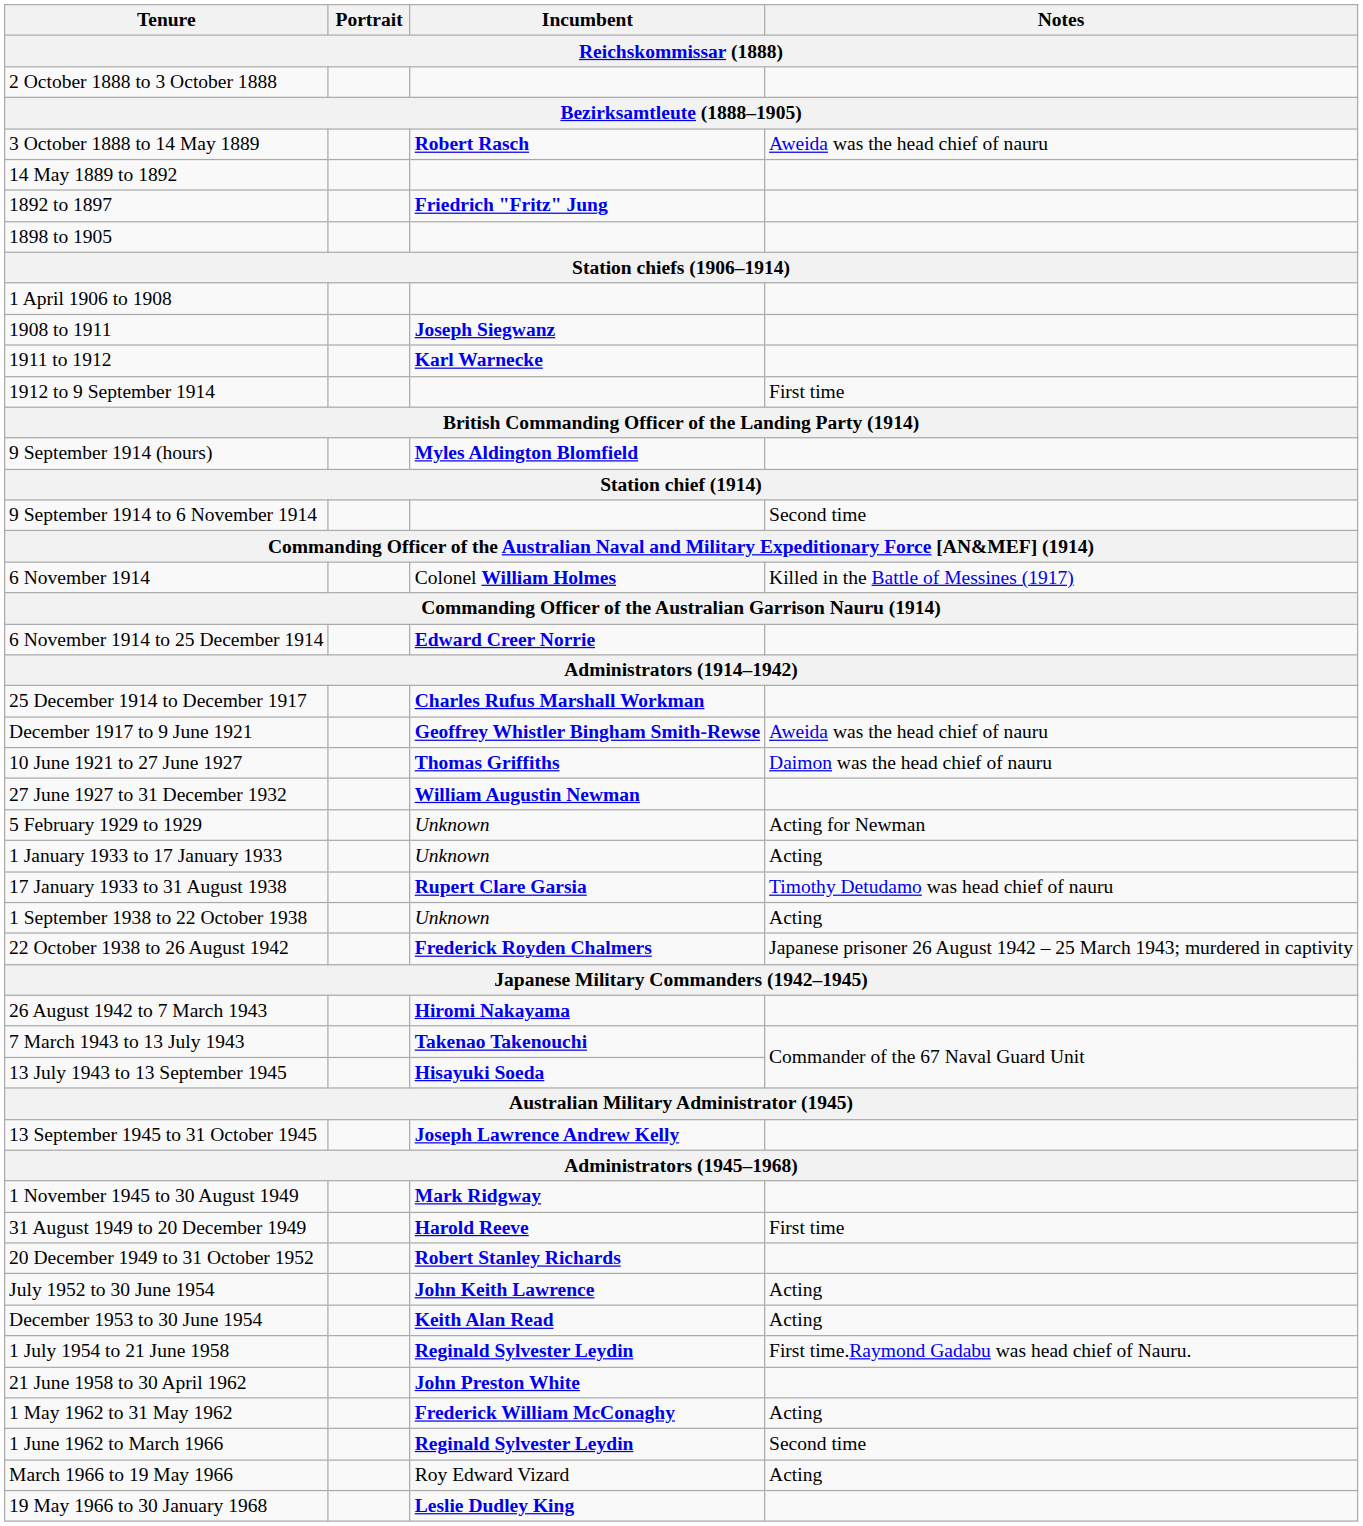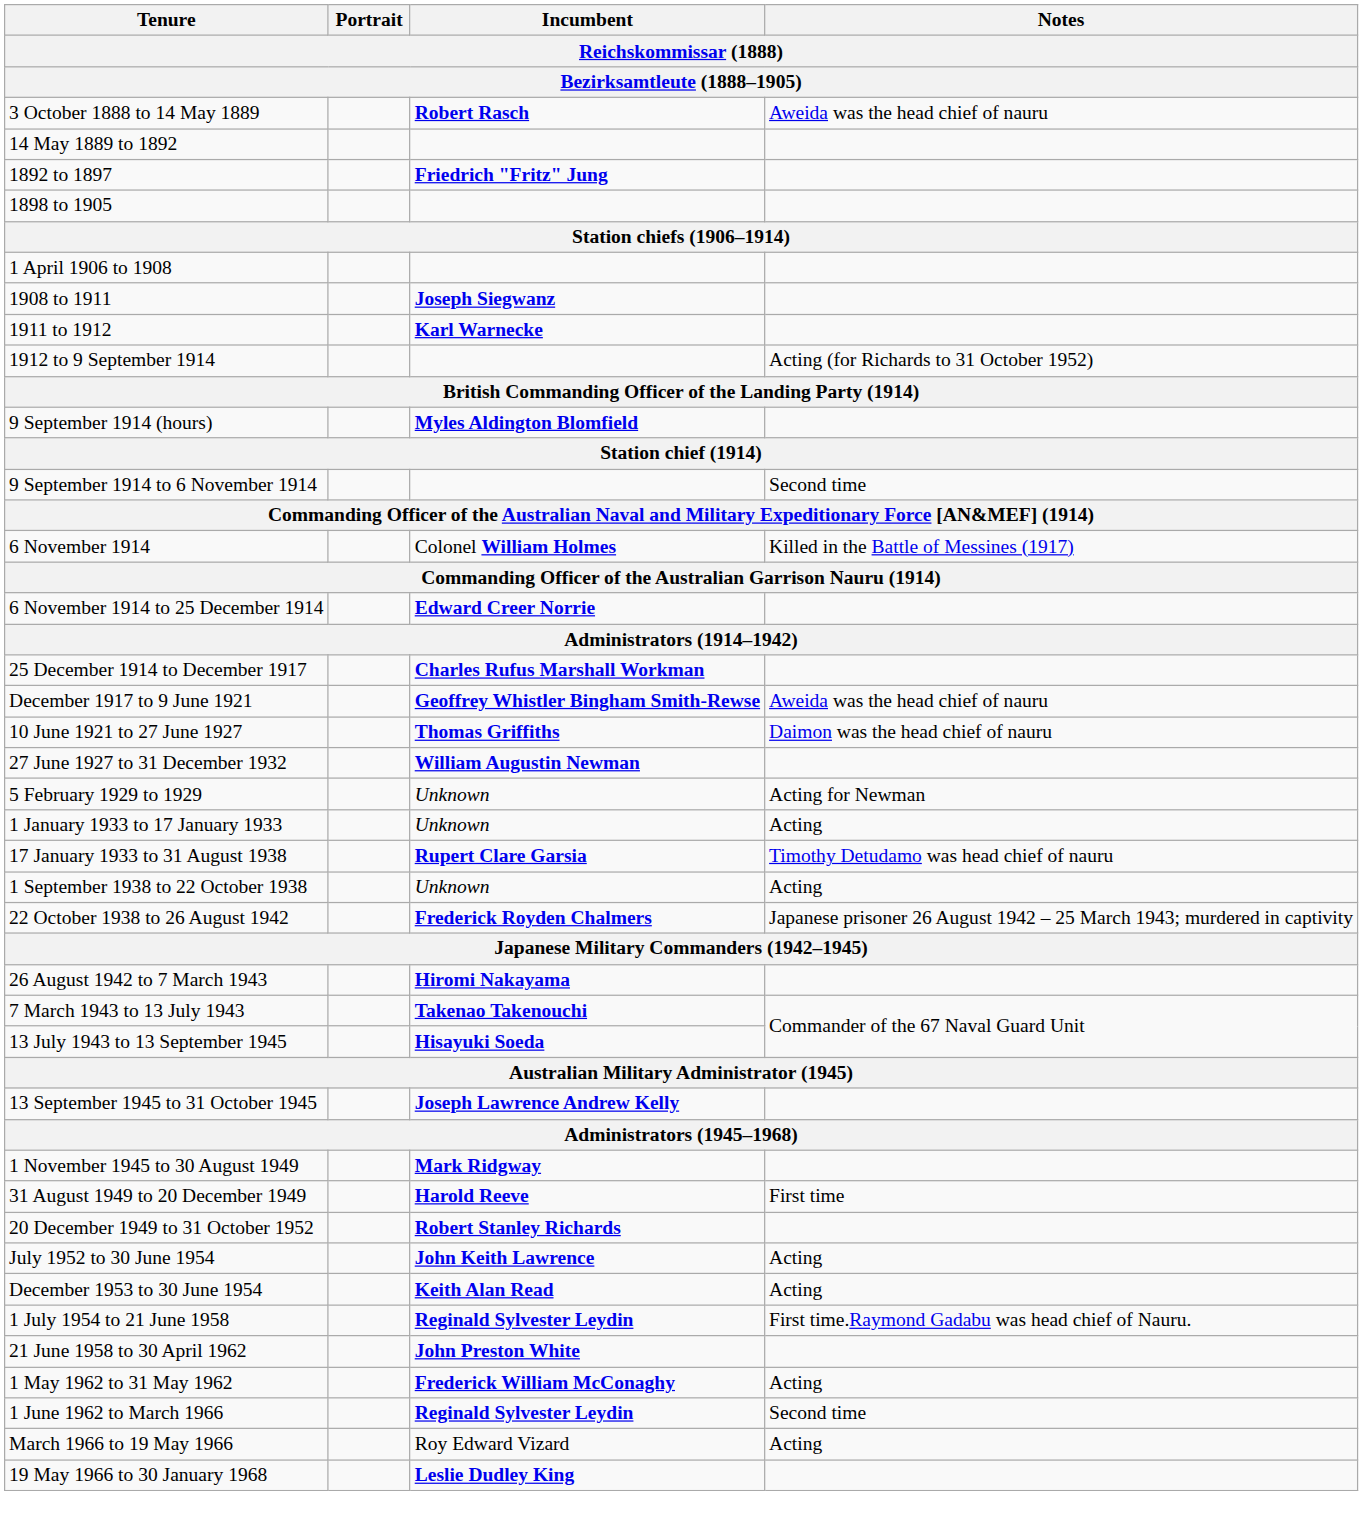 <table class="wikitable">
 <tr>
 <th>Tenure</th>
 <th width=60px>Portrait</th>
 <th>Incumbent</th>
 <th>Notes</th>
 </tr>
 <tr align=center>
 <th colspan="4"><a href='#'>Reichskommissar</a> (1888)</th>
-</tr>
-<tr>
-<td>2 October 1888 to 3 October 1888</td>
-<td></td>
-<td><strong></strong></td>
-<td></td>
 </tr>
 <tr align=center>
 <th colspan="4"><a href='#'>Bezirksamtleute</a> (1888–1905)</th>
 </tr>
 <tr>
 <td>3 October 1888 to 14 May 1889</td>
 <td></td>
 <td><strong><a href='#'>Robert Rasch</a></strong></td>
 <td><a href='#'>Aweida</a> was the head chief of nauru</td>
 </tr>
 <tr>
 <td>14 May 1889 to 1892</td>
 <td></td>
 <td><strong></strong></td>
 <td></td>
 </tr>
 <tr>
 <td>1892 to 1897</td>
 <td></td>
 <td><strong><a href='#'>Friedrich "Fritz" Jung</a></strong></td>
 <td></td>
 </tr>
 <tr>
 <td>1898 to 1905</td>
 <td></td>
 <td><strong></strong></td>
 <td></td>
 </tr>
 <tr align=center>
 <th colspan="4">Station chiefs (1906–1914)</th>
 </tr>
 <tr>
 <td>1 April 1906 to 1908</td>
 <td></td>
 <td><strong></strong></td>
 <td></td>
 </tr>
 <tr>
 <td>1908 to 1911</td>
 <td></td>
 <td><strong><a href='#'>Joseph Siegwanz</a></strong></td>
 <td></td>
 </tr>
 <tr>
 <td>1911 to 1912</td>
 <td></td>
 <td><strong><a href='#'>Karl Warnecke</a></strong></td>
 <td></td>
 </tr>
 <tr>
 <td>1912 to 9 September 1914</td>
 <td></td>
 <td><strong></strong></td>
-<td>First time</td>
+<td>Acting (for Richards to 31 October 1952)</td>
 </tr>
 <tr align=center>
 <th colspan="4">British Commanding Officer of the Landing Party (1914)</th>
 </tr>
 <tr>
 <td>9 September 1914 (hours)</td>
 <td></td>
 <td><strong><a href='#'>Myles Aldington Blomfield</a></strong></td>
 <td></td>
 </tr>
 <tr align=center>
 <th colspan="4">Station chief (1914)</th>
 </tr>
 <tr>
 <td>9 September 1914 to 6 November 1914</td>
 <td></td>
 <td><strong></strong></td>
 <td>Second time</td>
 </tr>
 <tr align=center>
 <th colspan="4">Commanding Officer of the <a href='#'>Australian Naval and Military Expeditionary Force</a> [AN&MEF] (1914)</th>
 </tr>
 <tr>
 <td>6 November 1914</td>
 <td></td>
 <td>Colonel <strong><a href='#'>William Holmes</a></strong></td>
 <td>Killed in the <a href='#'>Battle of Messines (1917)</a></td>
 </tr>
 <tr align=center>
 <th colspan="4">Commanding Officer of the Australian Garrison Nauru (1914)</th>
 </tr>
 <tr>
 <td>6 November 1914 to 25 December 1914</td>
 <td></td>
 <td><strong><a href='#'>Edward Creer Norrie</a></strong></td>
 <td></td>
 </tr>
 <tr align=center>
 <th colspan="4">Administrators (1914–1942)</th>
 </tr>
 <tr>
 <td>25 December 1914 to December 1917</td>
 <td></td>
 <td><strong><a href='#'>Charles Rufus Marshall Workman</a></strong></td>
 <td></td>
 </tr>
 <tr>
 <td>December 1917 to 9 June 1921</td>
 <td></td>
 <td><strong><a href='#'>Geoffrey Whistler Bingham Smith-Rewse</a></strong></td>
 <td><a href='#'>Aweida</a> was the head chief of nauru</td>
 </tr>
 <tr>
 <td>10 June 1921 to 27 June 1927</td>
 <td></td>
 <td><strong><a href='#'>Thomas Griffiths</a></strong></td>
 <td><a href='#'>Daimon</a> was the head chief of nauru</td>
 </tr>
 <tr>
 <td>27 June 1927 to 31 December 1932</td>
 <td></td>
 <td><strong><a href='#'>William Augustin Newman</a></strong></td>
 <td></td>
 </tr>
 <tr>
 <td>5 February 1929 to 1929</td>
 <td></td>
 <td><em>Unknown</em></td>
 <td>Acting for Newman</td>
 </tr>
 <tr>
 <td>1 January 1933 to 17 January 1933</td>
 <td></td>
 <td><em>Unknown</em></td>
 <td>Acting</td>
 </tr>
 <tr>
 <td>17 January 1933 to 31 August 1938</td>
 <td></td>
 <td><strong><a href='#'>Rupert Clare Garsia</a></strong></td>
 <td><a href='#'>Timothy Detudamo</a> was head chief of nauru</td>
 </tr>
 <tr>
 <td>1 September 1938 to 22 October 1938</td>
 <td></td>
 <td><em>Unknown</em></td>
 <td>Acting</td>
 </tr>
 <tr>
 <td>22 October 1938 to 26 August 1942</td>
 <td></td>
 <td><strong><a href='#'>Frederick Royden Chalmers</a></strong></td>
 <td>Japanese prisoner 26 August 1942 – 25 March 1943; murdered in captivity</td>
 </tr>
 <tr align=center>
 <th colspan="4">Japanese Military Commanders (1942–1945)</th>
 </tr>
 <tr>
 <td>26 August 1942 to 7 March 1943</td>
 <td></td>
 <td><strong><a href='#'>Hiromi Nakayama</a></strong></td>
 <td></td>
 </tr>
 <tr>
 <td>7 March 1943 to 13 July 1943</td>
 <td></td>
 <td><strong><a href='#'>Takenao Takenouchi </a></strong></td>
 <td rowspan=2>Commander of the 67 Naval Guard Unit</td>
 </tr>
 <tr>
 <td>13 July 1943 to 13 September 1945</td>
 <td></td>
 <td><strong><a href='#'>Hisayuki Soeda</a></strong></td>
 </tr>
 <tr align=center>
 <th colspan="4">Australian Military Administrator (1945)</th>
 </tr>
 <tr>
 <td>13 September 1945 to 31 October 1945</td>
 <td></td>
 <td><strong><a href='#'>Joseph Lawrence Andrew Kelly</a></strong></td>
 <td></td>
 </tr>
 <tr align=center>
 <th colspan="4">Administrators (1945–1968)</th>
 </tr>
 <tr>
 <td>1 November 1945 to 30 August 1949</td>
 <td></td>
 <td><strong><a href='#'>Mark Ridgway</a></strong></td>
 <td></td>
 </tr>
 <tr>
 <td>31 August 1949 to 20 December 1949</td>
 <td></td>
 <td><strong><a href='#'>Harold Reeve</a></strong></td>
 <td>First time</td>
 </tr>
 <tr>
 <td>20 December 1949 to 31 October 1952</td>
 <td></td>
 <td><strong><a href='#'>Robert Stanley Richards</a></strong></td>
 <td></td>
 </tr>
 <tr>
 <td>July 1952 to 30 June 1954</td>
 <td></td>
 <td><strong><a href='#'>John Keith Lawrence</a></strong></td>
 <td>Acting</td>
 </tr>
 <tr>
 <td>December 1953 to 30 June 1954</td>
 <td></td>
 <td><strong><a href='#'>Keith Alan Read</a></strong></td>
 <td>Acting</td>
 </tr>
 <tr>
 <td>1 July 1954 to 21 June 1958</td>
 <td></td>
 <td><strong><a href='#'>Reginald Sylvester Leydin</a></strong></td>
 <td>First time.<a href='#'>Raymond Gadabu</a> was head chief of Nauru.</td>
 </tr>
 <tr>
 <td>21 June 1958 to 30 April 1962</td>
 <td></td>
 <td><strong><a href='#'>John Preston White</a></strong></td>
 <td></td>
 </tr>
 <tr>
 <td>1 May 1962 to 31 May 1962</td>
 <td></td>
 <td><strong><a href='#'>Frederick William McConaghy</a></strong></td>
 <td>Acting</td>
 </tr>
 <tr>
 <td>1 June 1962 to March 1966</td>
 <td></td>
 <td><strong><a href='#'>Reginald Sylvester Leydin</a></strong></td>
 <td>Second time</td>
 </tr>
 <tr>
 <td>March 1966 to 19 May 1966</td>
 <td></td>
 <td>Roy Edward Vizard</td>
 <td>Acting</td>
 </tr>
 <tr>
 <td>19 May 1966 to 30 January 1968</td>
 <td></td>
 <td><strong><a href='#'>Leslie Dudley King</a></strong></td>
 <td></td>
 </tr>
 </table>
